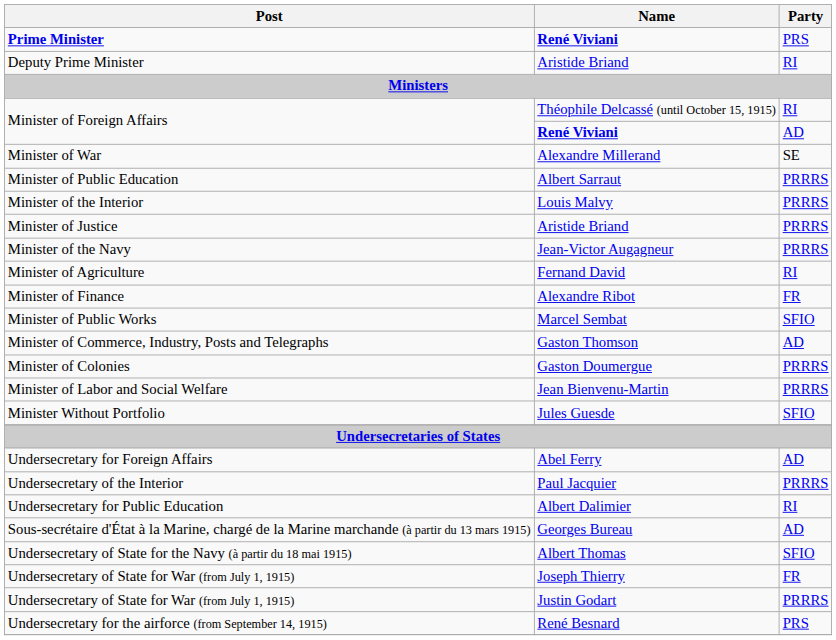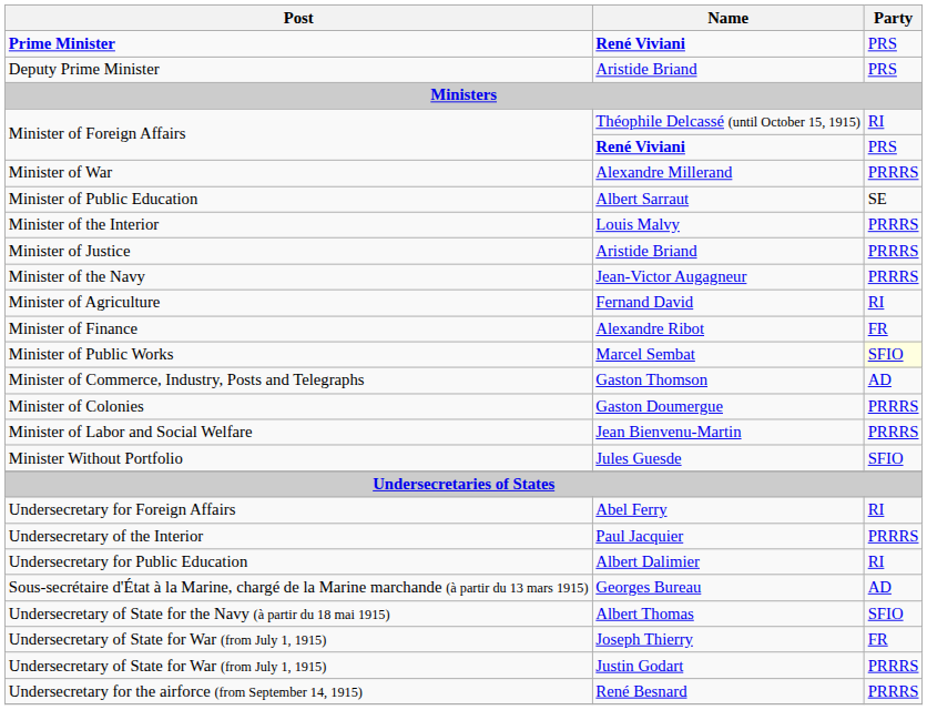 <table class="wikitable">
 <tr>
 <th>Post</th>
 <th>Name</th>
 <th>Party</th>
 </tr>
 <tr>
 <td><strong><a href='#'>Prime Minister</a></strong></td>
 <td><strong><a href='#'>René Viviani</a></strong></td>
 <td><a href='#'>PRS</a></td>
 </tr>
 <tr>
 <td>Deputy Prime Minister</td>
 <td><a href='#'>Aristide Briand</a></td>
-<td><a href='#'>RI</a></td>
+<td><a href='#'>PRS</a></td>
 </tr>
 <tr>
 <td colspan=4 bgcolor=#CCCCCC align=center><strong><a href='#'>Ministers</a></strong></td>
 </tr>
 <tr>
 <td rowspan=2>Minister of Foreign Affairs</td>
 <td><a href='#'>Théophile Delcassé</a> <small>(until October 15, 1915)</small></td>
 <td><a href='#'>RI</a></td>
 </tr>
 <tr>
 <td><strong><a href='#'>René Viviani</a></strong></td>
-<td><a href='#'>AD</a></td>
+<td><a href='#'>PRS</a></td>
 </tr>
 <tr>
 <td>Minister of War</td>
 <td><a href='#'>Alexandre Millerand</a></td>
-<td>SE</td>
+<td><a href='#'>PRRRS</a></td>
 </tr>
 <tr>
 <td>Minister of Public Education</td>
 <td><a href='#'>Albert Sarraut</a></td>
-<td><a href='#'>PRRRS</a></td>
+<td>SE</td>
 </tr>
 <tr>
 <td>Minister of the Interior</td>
 <td><a href='#'>Louis Malvy</a></td>
 <td><a href='#'>PRRRS</a></td>
 </tr>
 <tr>
 <td>Minister of Justice</td>
 <td><a href='#'>Aristide Briand</a></td>
 <td><a href='#'>PRRRS</a></td>
 </tr>
 <tr>
 <td>Minister of the Navy</td>
 <td><a href='#'>Jean-Victor Augagneur</a></td>
 <td><a href='#'>PRRRS</a></td>
 </tr>
 <tr>
 <td>Minister of Agriculture</td>
 <td><a href='#'>Fernand David</a></td>
 <td><a href='#'>RI</a></td>
 </tr>
 <tr>
 <td>Minister of Finance</td>
 <td><a href='#'>Alexandre Ribot</a></td>
 <td><a href='#'>FR</a></td>
 </tr>
 <tr>
 <td>Minister of Public Works</td>
 <td><a href='#'>Marcel Sembat</a></td>
-<td><a href='#'>SFIO</a></td>
+<td style="background: lightyellow;"><a href='#'>SFIO</a></td>
 </tr>
 <tr>
 <td>Minister of Commerce, Industry, Posts and Telegraphs</td>
 <td><a href='#'>Gaston Thomson</a></td>
 <td><a href='#'>AD</a></td>
 </tr>
 <tr>
 <td>Minister of Colonies</td>
 <td><a href='#'>Gaston Doumergue</a></td>
 <td><a href='#'>PRRRS</a></td>
 </tr>
 <tr>
 <td>Minister of Labor and Social Welfare</td>
 <td><a href='#'>Jean Bienvenu-Martin</a></td>
 <td><a href='#'>PRRRS</a></td>
 </tr>
 <tr>
 <td>Minister Without Portfolio</td>
 <td><a href='#'>Jules Guesde</a></td>
 <td><a href='#'>SFIO</a></td>
 </tr>
 <tr>
 </tr>
 <tr>
 <td colspan=4 bgcolor=#CCCCCC align=center><strong><a href='#'>Undersecretaries of States</a></strong></td>
 </tr>
 <tr>
 <td>Undersecretary for Foreign Affairs</td>
 <td><a href='#'>Abel Ferry</a></td>
-<td><a href='#'>AD</a></td>
+<td><a href='#'>RI</a></td>
 </tr>
 <tr>
 <td>Undersecretary of the Interior</td>
 <td><a href='#'>Paul Jacquier</a></td>
 <td><a href='#'>PRRRS</a></td>
 </tr>
 <tr>
 <td>Undersecretary for Public Education</td>
 <td><a href='#'>Albert Dalimier</a></td>
 <td><a href='#'>RI</a></td>
 </tr>
 <tr>
 <td>Sous-secrétaire d'État à la Marine, chargé de la Marine marchande <small>(à partir du 13 mars 1915)</small></td>
 <td><a href='#'>Georges Bureau</a></td>
 <td><a href='#'>AD</a></td>
 </tr>
 <tr>
 <td>Undersecretary of State for the Navy <small>(à partir du 18 mai 1915)</small></td>
 <td><a href='#'>Albert Thomas</a></td>
 <td><a href='#'>SFIO</a></td>
 </tr>
 <tr>
 <td>Undersecretary of State for War <small>(from July 1, 1915)</small></td>
 <td><a href='#'>Joseph Thierry</a></td>
 <td><a href='#'>FR</a></td>
 </tr>
 <tr>
 <td>Undersecretary of State for War <small>(from July 1, 1915)</small></td>
 <td><a href='#'>Justin Godart</a></td>
 <td><a href='#'>PRRRS</a></td>
 </tr>
 <tr>
 <td>Undersecretary for the airforce <small>(from September 14, 1915)</small></td>
 <td><a href='#'>René Besnard</a></td>
-<td><a href='#'>PRS</a></td>
+<td><a href='#'>PRRRS</a></td>
 </tr>
 <tr>
 </tr>
 </table>
